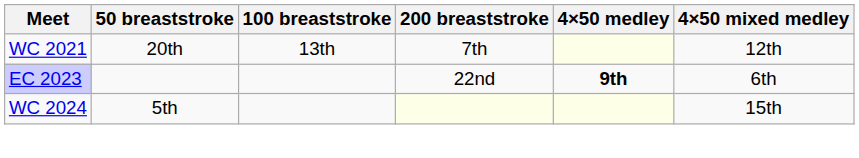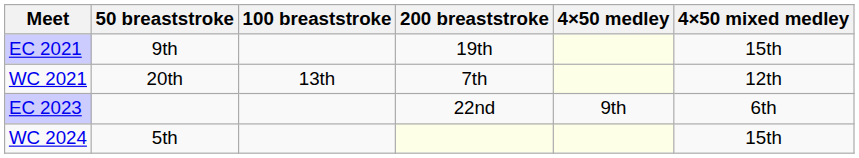 <table class="sortable wikitable">
 <tr>
 <th>Meet</th>
 <th class="unsortable">50 breaststroke</th>
 <th class="unsortable">100 breaststroke</th>
 <th class="unsortable">200 breaststroke</th>
 <th class="unsortable">4×50 medley</th>
 <th class="unsortable">4×50 mixed medley</th>
+</tr>
+<tr>
+<td style="background:#ccccff"><a href='#'>EC 2021</a></td>
+<td align="center">9th</td>
+<td align="center"></td>
+<td align="center">19th</td>
+<td style="background:#fdffe7"></td>
+<td align="center">15th</td>
 </tr>
 <tr>
 <td><a href='#'>WC 2021</a></td>
 <td align="center">20th</td>
 <td align="center">13th</td>
 <td align="center">7th</td>
 <td style="background:#fdffe7"></td>
 <td align="center">12th</td>
 </tr>
 <tr>
 <td style="background:#ccccff"><a href='#'>EC 2023</a></td>
 <td align="center"></td>
 <td align="center"></td>
 <td align="center">22nd</td>
-<td align="center"><strong>9th</strong></td>
+<td align="center">9th</td>
 <td align="center">6th</td>
 </tr>
 <tr>
 <td><a href='#'>WC 2024</a></td>
 <td align="center">5th</td>
 <td align="center"></td>
 <td style="background:#fdffe7"></td>
 <td style="background:#fdffe7"></td>
 <td align="center">15th</td>
 </tr>
 </table>
